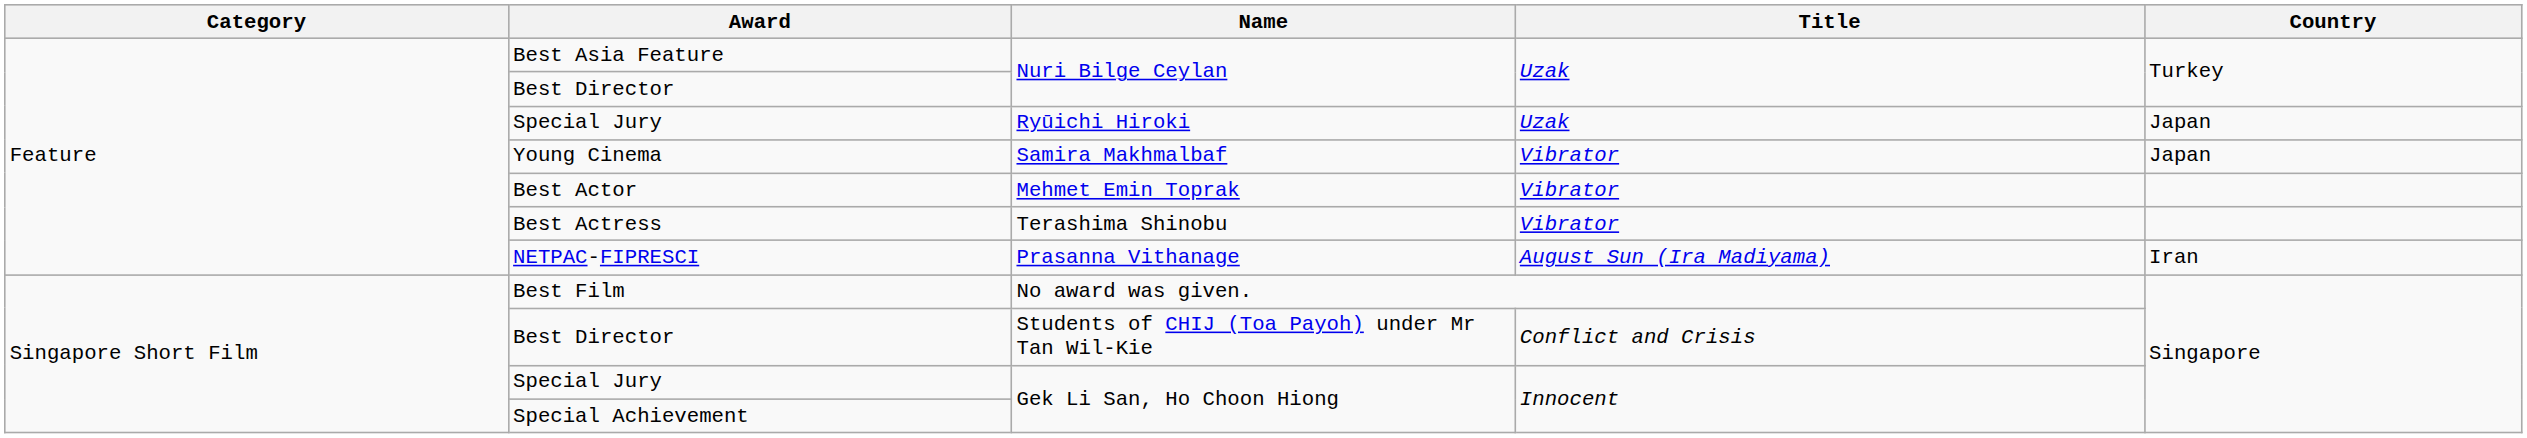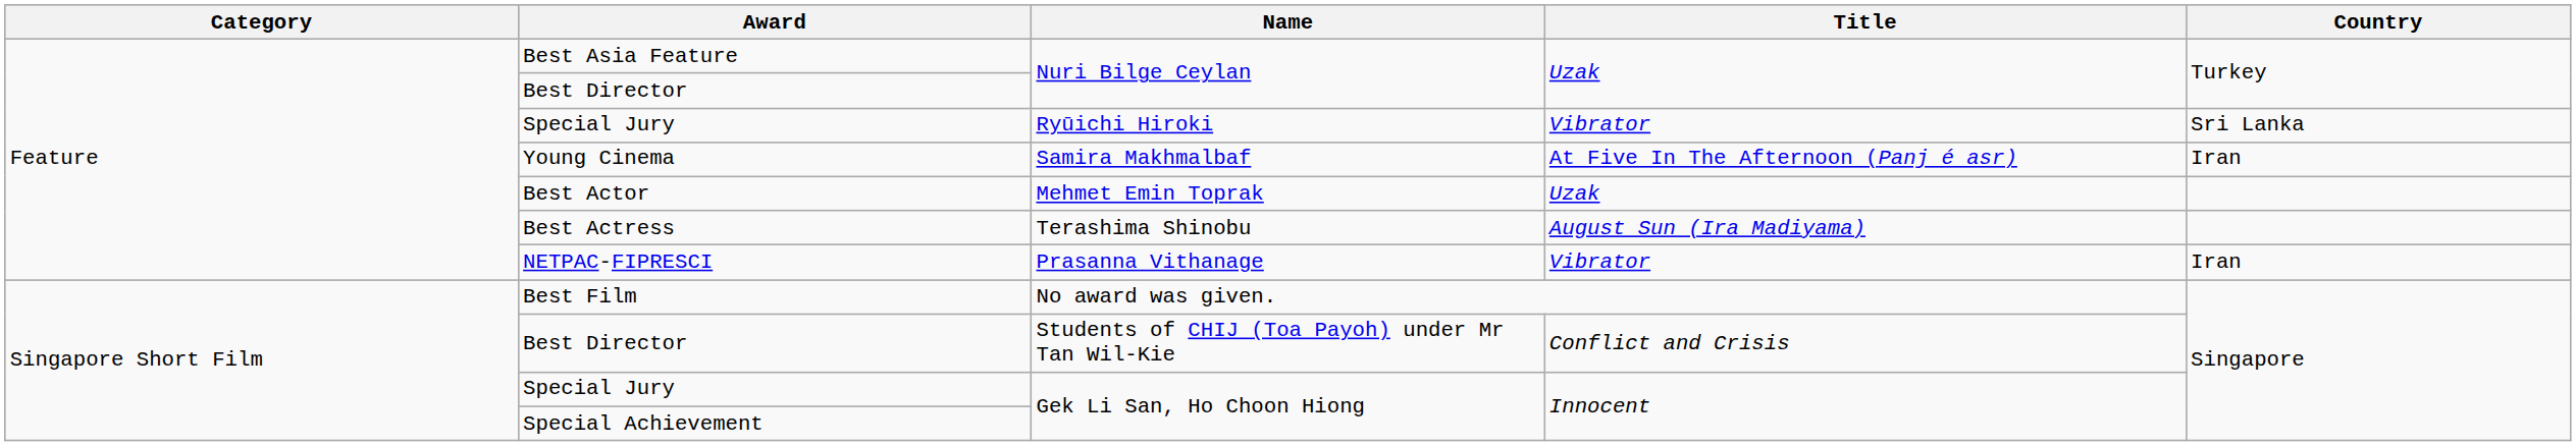 <table class="wikitable" width="100%">
 <tr>
 <th width="20%" scope="col">Category</th>
 <th width="20%" scope="col">Award</th>
 <th width="20%" scope="col">Name</th>
 <th width="25%" scope="col">Title</th>
 <th width="15%" scope="col">Country</th>
 </tr>
 <tr>
 <td rowspan="7">Feature</td>
 <td>Best Asia Feature</td>
 <td rowspan="2"><a href='#'>Nuri Bilge Ceylan</a></td>
 <td rowspan="2"><em><a href='#'>Uzak</a></em></td>
 <td rowspan="2">Turkey</td>
 </tr>
 <tr>
 <td>Best Director</td>
 </tr>
 <tr>
 <td>Special Jury</td>
 <td><a href='#'>Ryūichi Hiroki</a></td>
-<td><em><a href='#'>Uzak</a></em></td>
-<td>Japan</td>
+<td><em><a href='#'>Vibrator</a></em></td>
+<td>Sri Lanka</td>
 </tr>
 <tr>
 <td>Young Cinema</td>
 <td><a href='#'>Samira Makhmalbaf</a></td>
-<td><em><a href='#'>Vibrator</a></em></td>
-<td>Japan</td>
+<td><a href='#'>At Five In The Afternoon (<em>Panj é asr)</em></a></td>
+<td>Iran</td>
 </tr>
 <tr>
 <td>Best Actor</td>
 <td><a href='#'>Mehmet Emin Toprak</a></td>
-<td><em><a href='#'>Vibrator</a></em></td>
+<td><em><a href='#'>Uzak</a></em></td>
 <td></td>
 </tr>
 <tr>
 <td>Best Actress</td>
 <td>Terashima Shinobu</td>
-<td><em><a href='#'>Vibrator</a></em></td>
+<td><em><a href='#'>August Sun (Ira Madiyama)</a></em></td>
 <td></td>
 </tr>
 <tr>
 <td><a href='#'>NETPAC</a>-<a href='#'>FIPRESCI</a></td>
 <td><a href='#'>Prasanna Vithanage</a></td>
-<td><em><a href='#'>August Sun (Ira Madiyama)</a></em></td>
+<td><em><a href='#'>Vibrator</a></em></td>
 <td>Iran</td>
 </tr>
 <tr>
 <td rowspan="4">Singapore Short Film</td>
 <td>Best Film</td>
 <td colspan="2">No award was given.</td>
 <td rowspan="4">Singapore</td>
 </tr>
 <tr>
 <td>Best Director</td>
 <td>Students of <a href='#'>CHIJ (Toa Payoh)</a> under Mr Tan Wil-Kie</td>
 <td><em>Conflict and Crisis</em></td>
 </tr>
 <tr>
 <td>Special Jury</td>
 <td rowspan="2">Gek Li San, Ho Choon Hiong</td>
 <td rowspan="2"><em>Innocent</em></td>
 </tr>
 <tr>
 <td>Special Achievement</td>
 </tr>
 </table>
